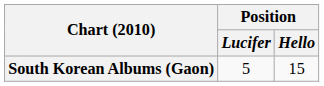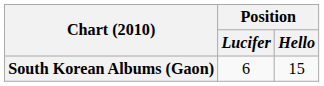 <table class="wikitable plainrowheaders" style="text-align:center">
 <tr>
 <th scope="col" rowspan="2">Chart (2010)</th>
 <th scope="col" colspan="2">Position</th>
 </tr>
 <tr>
 <th><em>Lucifer</em></th>
 <th><em>Hello</em></th>
 </tr>
 <tr>
 <th scope="row">South Korean Albums (Gaon)</th>
-<td>5</td>
+<td>6</td>
 <td>15</td>
 </tr>
 </table>
